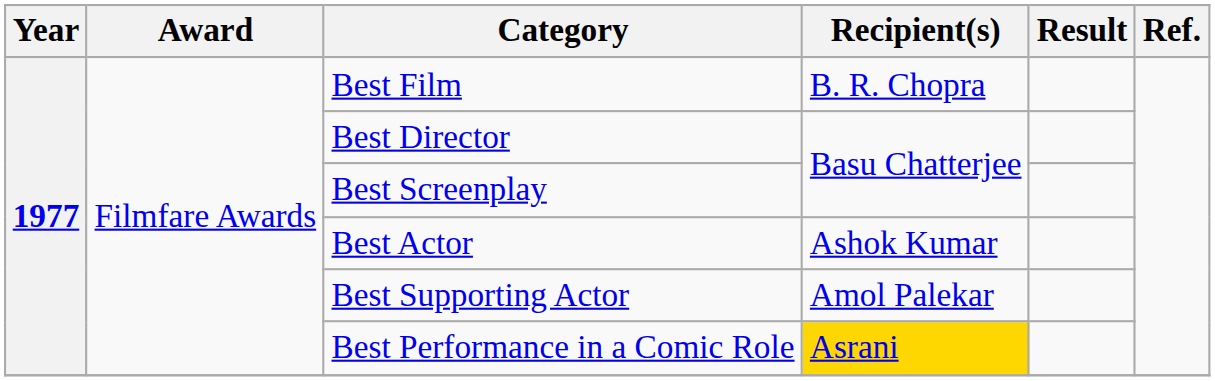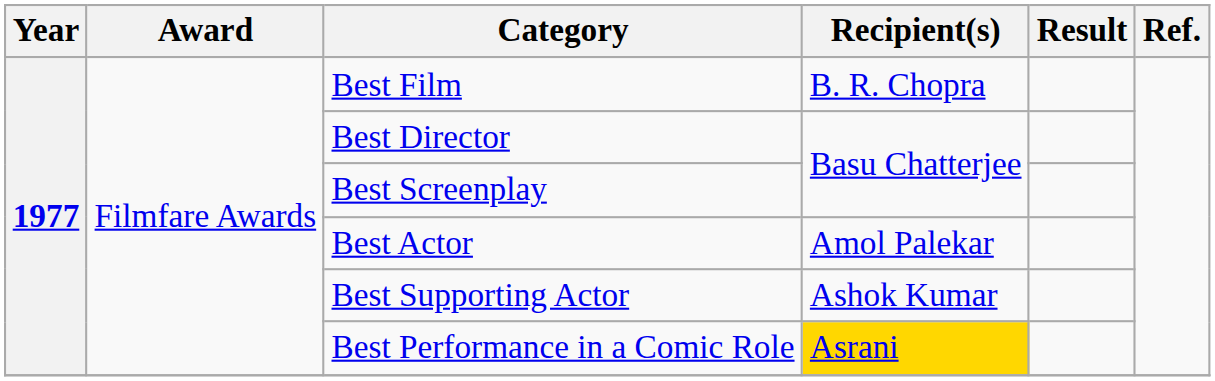 <table class="wikitable">
 <tr>
 <th>Year</th>
 <th>Award</th>
 <th>Category</th>
 <th>Recipient(s)</th>
 <th>Result</th>
 <th>Ref.</th>
 </tr>
 <tr>
 <th rowspan="6"><a href='#'>1977</a></th>
 <td rowspan="6"><a href='#'>Filmfare Awards</a></td>
 <td><a href='#'>Best Film</a></td>
 <td><a href='#'>B. R. Chopra</a></td>
 <td></td>
 <td rowspan="6"></td>
 </tr>
 <tr>
 <td><a href='#'>Best Director</a></td>
 <td rowspan="2"><a href='#'>Basu Chatterjee</a></td>
 <td></td>
 </tr>
 <tr>
 <td><a href='#'>Best Screenplay</a></td>
 <td></td>
 </tr>
 <tr>
 <td><a href='#'>Best Actor</a></td>
-<td><a href='#'>Ashok Kumar</a></td>
+<td><a href='#'>Amol Palekar</a></td>
 <td></td>
 </tr>
 <tr>
 <td><a href='#'>Best Supporting Actor</a></td>
-<td><a href='#'>Amol Palekar</a></td>
+<td><a href='#'>Ashok Kumar</a></td>
 <td></td>
 </tr>
 <tr>
 <td><a href='#'>Best Performance in a Comic Role</a></td>
 <td style="background: gold;"><a href='#'>Asrani</a></td>
 <td></td>
 </tr>
 <tr>
 </tr>
 </table>
